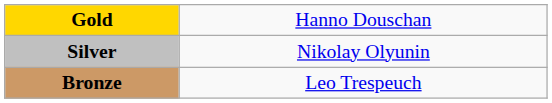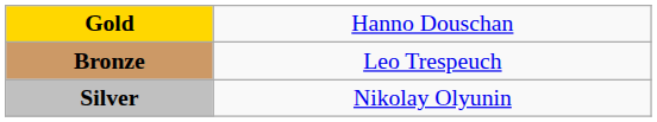 <table class="wikitable" style=" text-align:center; " width="35%">
 <tr>
 <td bgcolor="gold"><strong>Gold</strong></td>
 <td><a href='#'>Hanno Douschan</a><br></td>
 </tr>
 <tr>
+<td bgcolor="CC9966"><strong>Bronze</strong></td>
+<td><a href='#'>Leo Trespeuch</a><br></td>
+</tr>
+<tr>
 <td bgcolor="silver"><strong>Silver</strong></td>
 <td><a href='#'>Nikolay Olyunin</a><br></td>
 </tr>
-<tr>
-<td bgcolor="CC9966"><strong>Bronze</strong></td>
-<td><a href='#'>Leo Trespeuch</a><br></td>
-</tr>
 </table>
